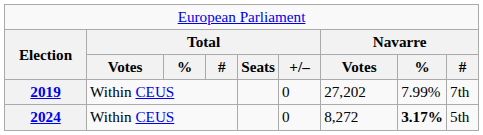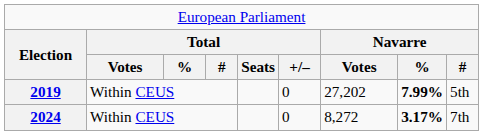 <table class="wikitable" style="font-size:95%; text-align:left;">
 <tr>
 <td colspan="9" align="center"><a href='#'>European Parliament</a></td>
 </tr>
 <tr>
 <th rowspan="2" width="75">Election</th>
 <th colspan="5">Total</th>
 <th colspan="3">Navarre</th>
 </tr>
 <tr>
 <th width="70">Votes</th>
 <th width="35">%</th>
 <th width="25">#</th>
 <th>Seats</th>
 <th width="35">+/–</th>
 <th width="70">Votes</th>
 <th width="35">%</th>
 <th width="25">#</th>
 </tr>
 <tr>
 <th><a href='#'>2019</a></th>
 <td colspan="3">Within <a href='#'>CEUS</a></td>
 <td></td>
 <td>0</td>
 <td>27,202</td>
-<td>7.99%</td>
-<td>7th</td>
+<td><strong>7.99%</strong></td>
+<td>5th</td>
 </tr>
 <tr>
 <th><a href='#'>2024</a></th>
 <td colspan="3">Within <a href='#'>CEUS</a></td>
 <td></td>
 <td>0</td>
 <td>8,272</td>
 <td><strong>3.17%</strong></td>
-<td>5th</td>
+<td>7th</td>
 </tr>
 </table>
